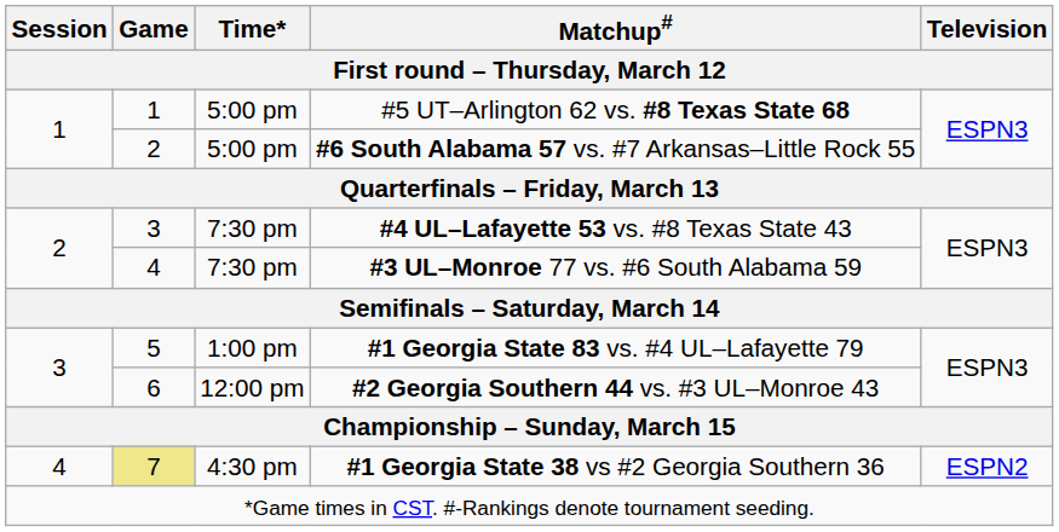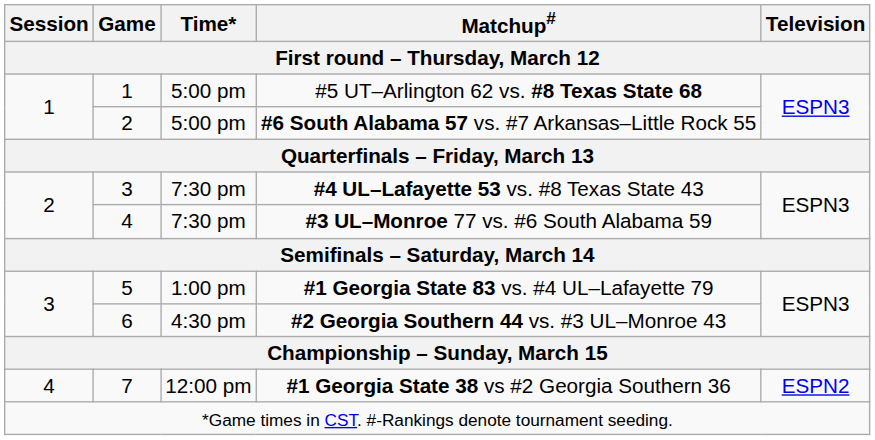 <table class="wikitable" style="font-size: 95%;text-align:center">
 <tr>
 <th>Session</th>
 <th>Game</th>
 <th>Time*</th>
 <th>Matchup<sup>#</sup></th>
 <th>Television</th>
 </tr>
 <tr>
 <th colspan=6>First round – Thursday, March 12</th>
 </tr>
 <tr>
 <td rowspan=2>1</td>
 <td>1</td>
 <td>5:00 pm</td>
 <td>#5 UT–Arlington 62 vs. <strong>#8 Texas State 68</strong></td>
 <td rowspan=2><a href='#'>ESPN3</a></td>
 </tr>
 <tr>
 <td>2</td>
 <td>5:00 pm</td>
 <td><strong>#6 South Alabama 57</strong> vs. #7 Arkansas–Little Rock 55</td>
 </tr>
 <tr>
 <th colspan=6>Quarterfinals – Friday, March 13</th>
 </tr>
 <tr>
 <td rowspan=2>2</td>
 <td>3</td>
 <td>7:30 pm</td>
 <td><strong>#4 UL–Lafayette 53</strong> vs. #8 Texas State 43</td>
 <td rowspan=2>ESPN3</td>
 </tr>
 <tr>
 <td>4</td>
 <td>7:30 pm</td>
 <td><strong>#3 UL–Monroe</strong> 77 vs. #6 South Alabama 59</td>
 </tr>
 <tr>
 <th colspan=7>Semifinals – Saturday, March 14</th>
 </tr>
 <tr>
 <td rowspan=2>3</td>
 <td>5</td>
 <td>1:00 pm</td>
 <td><strong>#1 Georgia State 83</strong> vs. #4 UL–Lafayette 79</td>
 <td rowspan=2>ESPN3</td>
 </tr>
 <tr>
 <td>6</td>
-<td>12:00 pm</td>
+<td>4:30 pm</td>
 <td><strong>#2 Georgia Southern 44</strong> vs. #3 UL–Monroe 43</td>
 </tr>
 <tr>
 <th colspan=7>Championship – Sunday, March 15</th>
 </tr>
 <tr>
 <td>4</td>
-<td style="background: khaki;">7</td>
-<td>4:30 pm</td>
+<td>7</td>
+<td>12:00 pm</td>
 <td><strong> #1 Georgia State 38</strong> vs #2 Georgia Southern 36</td>
 <td><a href='#'>ESPN2</a></td>
 </tr>
 <tr>
 <td colspan=6><small>*Game times in <a href='#'>CST</a>. #-Rankings denote tournament seeding.</small></td>
 </tr>
 </table>
